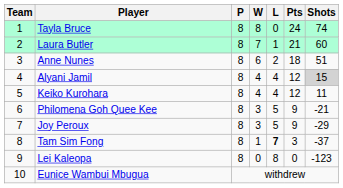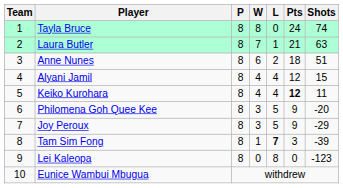 <table class="wikitable" style="font-size: 100%">
 <tr>
 <th width=20>Team</th>
 <th width=300>Player</th>
 <th width=20>P</th>
 <th width=20>W</th>
 <th width=20>L</th>
 <th width=20>Pts</th>
 <th width=20>Shots</th>
 </tr>
 <tr align=center style="background: #ADFFD6;">
 <td>1</td>
 <td align="left"> <a href='#'>Tayla Bruce</a></td>
 <td>8</td>
 <td>8</td>
 <td>0</td>
 <td>24</td>
 <td>74</td>
 </tr>
 <tr align=center style="background: #ADFFD6;">
 <td>2</td>
 <td align="left"> <a href='#'>Laura Butler</a></td>
 <td>8</td>
 <td>7</td>
 <td>1</td>
 <td>21</td>
-<td>60</td>
+<td>63</td>
 </tr>
 <tr align=center>
 <td>3</td>
 <td align="left"> <a href='#'>Anne Nunes</a></td>
 <td>8</td>
 <td>6</td>
 <td>2</td>
 <td>18</td>
 <td>51</td>
 </tr>
 <tr align=center>
 <td>4</td>
 <td align="left"> <a href='#'>Alyani Jamil</a></td>
 <td>8</td>
 <td>4</td>
 <td>4</td>
 <td>12</td>
-<td style="background: lightgrey;">15</td>
+<td>15</td>
 </tr>
 <tr align=center>
 <td>5</td>
 <td align="left"> <a href='#'>Keiko Kurohara</a></td>
 <td>8</td>
 <td>4</td>
 <td>4</td>
-<td>12</td>
+<td><strong>12</strong></td>
 <td>11</td>
 </tr>
 <tr align=center>
 <td>6</td>
 <td align="left"> <a href='#'>Philomena Goh Quee Kee</a></td>
 <td>8</td>
 <td>3</td>
 <td>5</td>
 <td>9</td>
-<td>-21</td>
+<td>-20</td>
 </tr>
 <tr align=center>
 <td>7</td>
 <td align="left"> <a href='#'>Joy Peroux</a></td>
 <td>8</td>
 <td>3</td>
 <td>5</td>
 <td>9</td>
 <td>-29</td>
 </tr>
 <tr align=center>
 <td>8</td>
 <td align="left"> <a href='#'>Tam Sim Fong</a></td>
 <td>8</td>
 <td>1</td>
 <td><strong>7</strong></td>
 <td>3</td>
-<td>-37</td>
+<td>-39</td>
 </tr>
 <tr align=center>
 <td>9</td>
 <td align="left"> <a href='#'>Lei Kaleopa</a></td>
 <td>8</td>
 <td>0</td>
 <td>8</td>
 <td>0</td>
 <td>-123</td>
 </tr>
 <tr align=center>
 <td>10</td>
 <td align="left"> <a href='#'>Eunice Wambui Mbugua</a></td>
 <td colspan=5>withdrew</td>
 </tr>
 </table>
